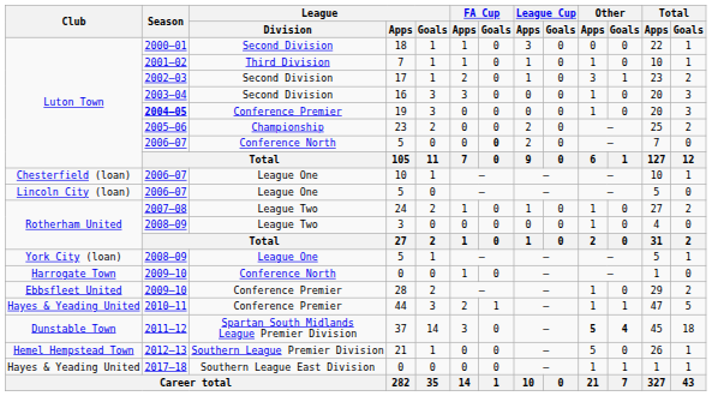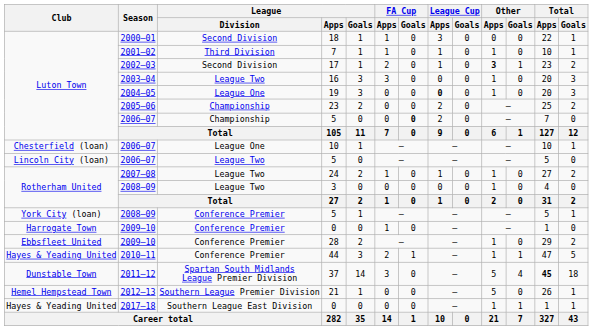 <table class=wikitable style=text-align:center>
 <tr>
 <th rowspan=2>Club</th>
 <th rowspan=2>Season</th>
 <th colspan=3>League</th>
 <th colspan=2><a href='#'>FA Cup</a></th>
 <th colspan=2><a href='#'>League Cup</a></th>
 <th colspan=2>Other</th>
 <th colspan=2>Total</th>
 </tr>
 <tr>
 <th>Division</th>
 <th>Apps</th>
 <th>Goals</th>
 <th>Apps</th>
 <th>Goals</th>
 <th>Apps</th>
 <th>Goals</th>
 <th>Apps</th>
 <th>Goals</th>
 <th>Apps</th>
 <th>Goals</th>
 </tr>
 <tr>
 <td rowspan=8><a href='#'>Luton Town</a></td>
 <td><a href='#'>2000–01</a></td>
 <td><a href='#'>Second Division</a></td>
 <td>18</td>
 <td>1</td>
 <td>1</td>
 <td>0</td>
 <td>3</td>
 <td>0</td>
 <td>0</td>
 <td>0</td>
 <td>22</td>
 <td>1</td>
 </tr>
 <tr>
 <td><a href='#'>2001–02</a></td>
 <td><a href='#'>Third Division</a></td>
 <td>7</td>
 <td>1</td>
 <td>1</td>
 <td>0</td>
 <td>1</td>
 <td>0</td>
 <td>1</td>
 <td>0</td>
 <td>10</td>
 <td>1</td>
 </tr>
 <tr>
 <td><a href='#'>2002–03</a></td>
 <td>Second Division</td>
 <td>17</td>
 <td>1</td>
 <td>2</td>
 <td>0</td>
 <td>1</td>
 <td>0</td>
-<td>3</td>
+<td><strong>3</strong></td>
 <td>1</td>
 <td>23</td>
 <td>2</td>
 </tr>
 <tr>
 <td><a href='#'>2003–04</a></td>
-<td>Second Division</td>
+<td><a href='#'>League Two</a></td>
 <td>16</td>
 <td>3</td>
 <td>3</td>
 <td>0</td>
 <td>0</td>
 <td>0</td>
 <td>1</td>
 <td>0</td>
 <td>20</td>
 <td>3</td>
 </tr>
 <tr>
-<td><strong><a href='#'>2004–05</a></strong></td>
-<td><a href='#'>Conference Premier</a></td>
+<td><a href='#'>2004–05</a></td>
+<td><a href='#'>League One</a></td>
 <td>19</td>
 <td>3</td>
 <td>0</td>
 <td>0</td>
-<td>0</td>
+<td><strong>0</strong></td>
 <td>0</td>
 <td>1</td>
 <td>0</td>
 <td>20</td>
 <td>3</td>
 </tr>
 <tr>
 <td><a href='#'>2005–06</a></td>
 <td><a href='#'>Championship</a></td>
 <td>23</td>
 <td>2</td>
 <td>0</td>
 <td>0</td>
 <td>2</td>
 <td>0</td>
 <td colspan=2>—</td>
 <td>25</td>
 <td>2</td>
 </tr>
 <tr>
 <td><a href='#'>2006–07</a></td>
-<td><a href='#'>Conference North</a></td>
+<td>Championship</td>
 <td>5</td>
 <td>0</td>
 <td>0</td>
 <td><strong>0</strong></td>
 <td>2</td>
 <td>0</td>
 <td colspan=2>—</td>
 <td>7</td>
 <td>0</td>
 </tr>
 <tr>
 <th colspan=2>Total</th>
 <th>105</th>
 <th>11</th>
 <th>7</th>
 <th>0</th>
 <th>9</th>
 <th>0</th>
 <th>6</th>
 <th>1</th>
 <th>127</th>
 <th>12</th>
 </tr>
 <tr>
 <td><a href='#'>Chesterfield</a> (loan)</td>
 <td><a href='#'>2006–07</a></td>
 <td>League One</td>
 <td>10</td>
 <td>1</td>
 <td colspan=2>—</td>
 <td colspan=2>—</td>
 <td colspan=2>—</td>
 <td>10</td>
 <td>1</td>
 </tr>
 <tr>
 <td><a href='#'>Lincoln City</a> (loan)</td>
 <td><a href='#'>2006–07</a></td>
-<td>League One</td>
+<td><a href='#'>League Two</a></td>
 <td>5</td>
 <td>0</td>
 <td colspan=2>—</td>
 <td colspan=2>—</td>
 <td colspan=2>—</td>
 <td>5</td>
 <td>0</td>
 </tr>
 <tr>
 <td rowspan=3><a href='#'>Rotherham United</a></td>
 <td><a href='#'>2007–08</a></td>
 <td>League Two</td>
 <td>24</td>
 <td>2</td>
 <td>1</td>
 <td>0</td>
 <td>1</td>
 <td>0</td>
 <td>1</td>
 <td>0</td>
 <td>27</td>
 <td>2</td>
 </tr>
 <tr>
 <td><a href='#'>2008–09</a></td>
 <td>League Two</td>
 <td>3</td>
 <td>0</td>
 <td>0</td>
 <td>0</td>
 <td>0</td>
 <td>0</td>
 <td>1</td>
 <td>0</td>
 <td>4</td>
 <td>0</td>
 </tr>
 <tr>
 <th colspan=2>Total</th>
 <th>27</th>
 <th>2</th>
 <th>1</th>
 <th>0</th>
 <th>1</th>
 <th>0</th>
 <th>2</th>
 <th>0</th>
 <th>31</th>
 <th>2</th>
 </tr>
 <tr>
 <td><a href='#'>York City</a> (loan)</td>
 <td><a href='#'>2008–09</a></td>
-<td><a href='#'>League One</a></td>
+<td><a href='#'>Conference Premier</a></td>
 <td>5</td>
 <td>1</td>
 <td colspan=2>—</td>
 <td colspan=2>—</td>
 <td colspan=2>—</td>
 <td>5</td>
 <td>1</td>
 </tr>
 <tr>
 <td><a href='#'>Harrogate Town</a></td>
 <td><a href='#'>2009–10</a></td>
-<td><a href='#'>Conference North</a></td>
+<td><a href='#'>Conference Premier</a></td>
 <td>0</td>
 <td>0</td>
 <td>1</td>
 <td>0</td>
 <td colspan=2>—</td>
 <td colspan=2>—</td>
 <td>1</td>
 <td>0</td>
 </tr>
 <tr>
 <td><a href='#'>Ebbsfleet United</a></td>
 <td><a href='#'>2009–10</a></td>
 <td>Conference Premier</td>
 <td>28</td>
 <td>2</td>
 <td colspan=2>—</td>
 <td colspan=2>—</td>
 <td>1</td>
 <td>0</td>
 <td>29</td>
 <td>2</td>
 </tr>
 <tr>
 <td><a href='#'>Hayes & Yeading United</a></td>
 <td><a href='#'>2010–11</a></td>
 <td>Conference Premier</td>
 <td>44</td>
 <td>3</td>
 <td>2</td>
 <td>1</td>
 <td colspan=2>—</td>
 <td>1</td>
 <td>1</td>
 <td>47</td>
 <td>5</td>
 </tr>
 <tr>
 <td><a href='#'>Dunstable Town</a></td>
 <td><a href='#'>2011–12</a></td>
 <td><a href='#'>Spartan South Midlands<br>League</a> Premier Division</td>
 <td>37</td>
 <td>14</td>
 <td>3</td>
 <td>0</td>
 <td colspan=2>—</td>
-<td><strong>5</strong></td>
-<td><strong>4</strong></td>
-<td>45</td>
+<td>5</td>
+<td>4</td>
+<td><strong>45</strong></td>
 <td>18</td>
 </tr>
 <tr>
 <td><a href='#'>Hemel Hempstead Town</a></td>
 <td><a href='#'>2012–13</a></td>
 <td><a href='#'>Southern League</a> Premier Division</td>
 <td>21</td>
 <td>1</td>
 <td>0</td>
 <td>0</td>
 <td colspan=2>—</td>
 <td>5</td>
 <td>0</td>
 <td>26</td>
 <td>1</td>
 </tr>
 <tr>
 <td>Hayes & Yeading United</td>
 <td><a href='#'>2017–18</a></td>
 <td>Southern League East Division</td>
 <td>0</td>
 <td>0</td>
 <td>0</td>
 <td>0</td>
 <td colspan=2>—</td>
 <td>1</td>
 <td>1</td>
 <td>1</td>
 <td>1</td>
 </tr>
 <tr>
 <th colspan=3>Career total</th>
 <th>282</th>
 <th>35</th>
 <th>14</th>
 <th>1</th>
 <th>10</th>
 <th>0</th>
 <th>21</th>
 <th>7</th>
 <th>327</th>
 <th>43</th>
 </tr>
 </table>
